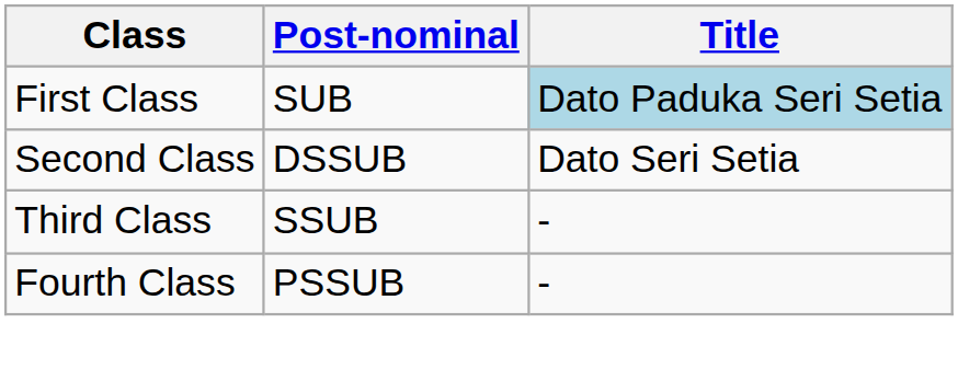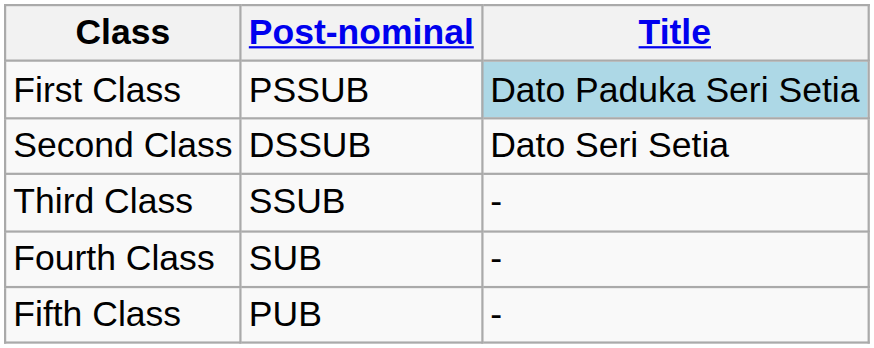 <table class="wikitable">
 <tr>
 <th>Class</th>
 <th><a href='#'>Post-nominal</a></th>
 <th><a href='#'>Title</a></th>
 </tr>
 <tr>
 <td>First Class</td>
-<td>SUB</td>
+<td>PSSUB</td>
 <td style="background: lightblue;">Dato Paduka Seri Setia</td>
 </tr>
 <tr>
 <td>Second Class</td>
 <td>DSSUB</td>
 <td>Dato Seri Setia</td>
 </tr>
 <tr>
 <td>Third Class</td>
 <td>SSUB</td>
 <td>-</td>
 </tr>
 <tr>
 <td>Fourth Class</td>
-<td>PSSUB</td>
+<td>SUB</td>
+<td>-</td>
+</tr>
+<tr>
+<td>Fifth Class</td>
+<td>PUB</td>
 <td>-</td>
 </tr>
 </table>
